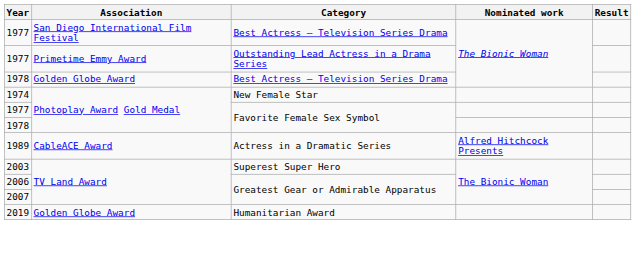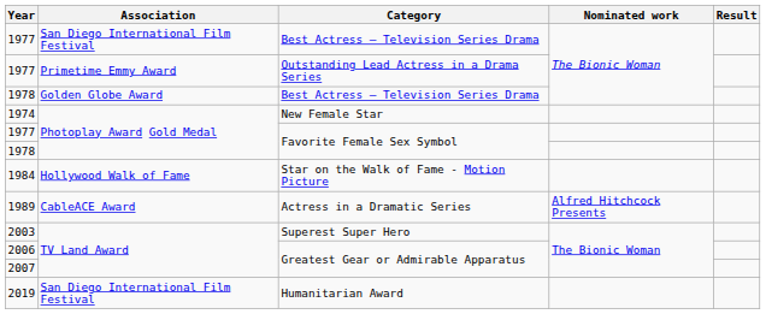 <table class="wikitable sortable">
 <tr>
 <th>Year</th>
 <th>Association</th>
 <th>Category</th>
 <th>Nominated work</th>
 <th>Result</th>
 </tr>
 <tr>
 <td>1977</td>
 <td><a href='#'>San Diego International Film Festival</a></td>
 <td><a href='#'>Best Actress – Television Series Drama</a></td>
 <td rowspan="3"><em><a href='#'>The Bionic Woman</a></em></td>
 <td></td>
 </tr>
 <tr>
 <td>1977</td>
 <td><a href='#'>Primetime Emmy Award</a></td>
 <td><a href='#'>Outstanding Lead Actress in a Drama Series</a></td>
 <td></td>
 </tr>
 <tr>
 <td>1978</td>
 <td><a href='#'>Golden Globe Award</a></td>
 <td><a href='#'>Best Actress – Television Series Drama</a></td>
 <td></td>
 </tr>
 <tr>
 <td>1974</td>
 <td rowspan="3"><a href='#'>Photoplay Award</a> <a href='#'>Gold Medal</a></td>
 <td>New Female Star</td>
 <td></td>
 <td></td>
 </tr>
 <tr>
 <td>1977</td>
 <td rowspan="2">Favorite Female Sex Symbol</td>
 <td></td>
 <td></td>
 </tr>
 <tr>
 <td>1978</td>
 <td></td>
 <td></td>
 </tr>
 <tr>
+<td>1984</td>
+<td><a href='#'>Hollywood Walk of Fame</a></td>
+<td>Star on the Walk of Fame - <a href='#'>Motion Picture</a></td>
+<td></td>
+<td></td>
+</tr>
+<tr>
 <td>1989</td>
 <td><a href='#'>CableACE Award</a></td>
 <td>Actress in a Dramatic Series</td>
 <td><a href='#'>Alfred Hitchcock Presents</a></td>
 <td></td>
 </tr>
 <tr>
 <td>2003</td>
 <td rowspan="3"><a href='#'>TV Land Award</a></td>
 <td>Superest Super Hero</td>
 <td rowspan="3"><a href='#'>The Bionic Woman</a></td>
 <td></td>
 </tr>
 <tr>
 <td>2006</td>
 <td rowspan="2">Greatest Gear or Admirable Apparatus</td>
 <td></td>
 </tr>
 <tr>
 <td>2007</td>
 <td></td>
 </tr>
 <tr>
 <td>2019</td>
-<td><a href='#'>Golden Globe Award</a></td>
+<td><a href='#'>San Diego International Film Festival</a></td>
 <td>Humanitarian Award</td>
 <td></td>
 <td></td>
 </tr>
 </table>
